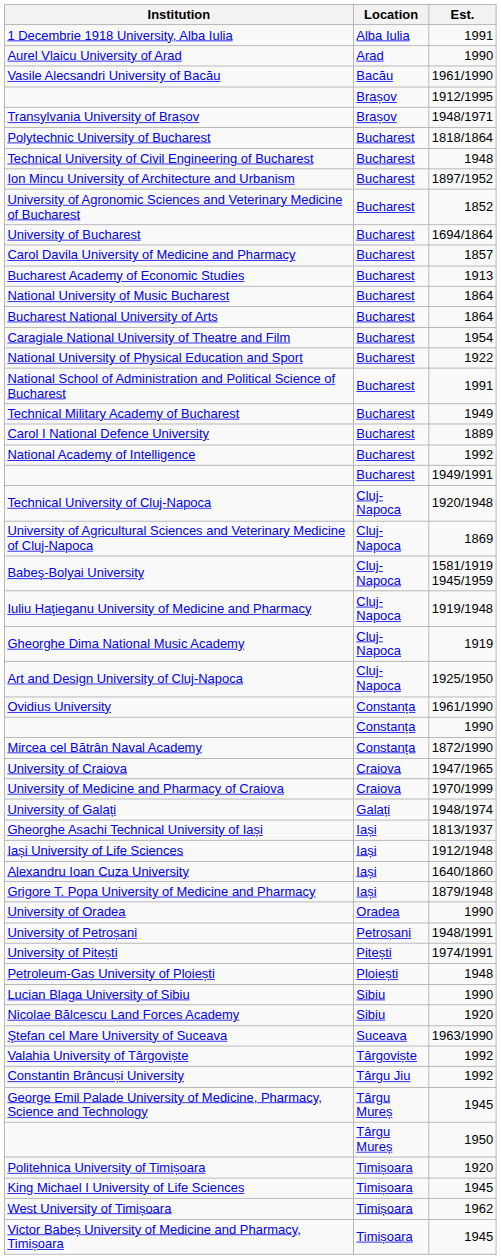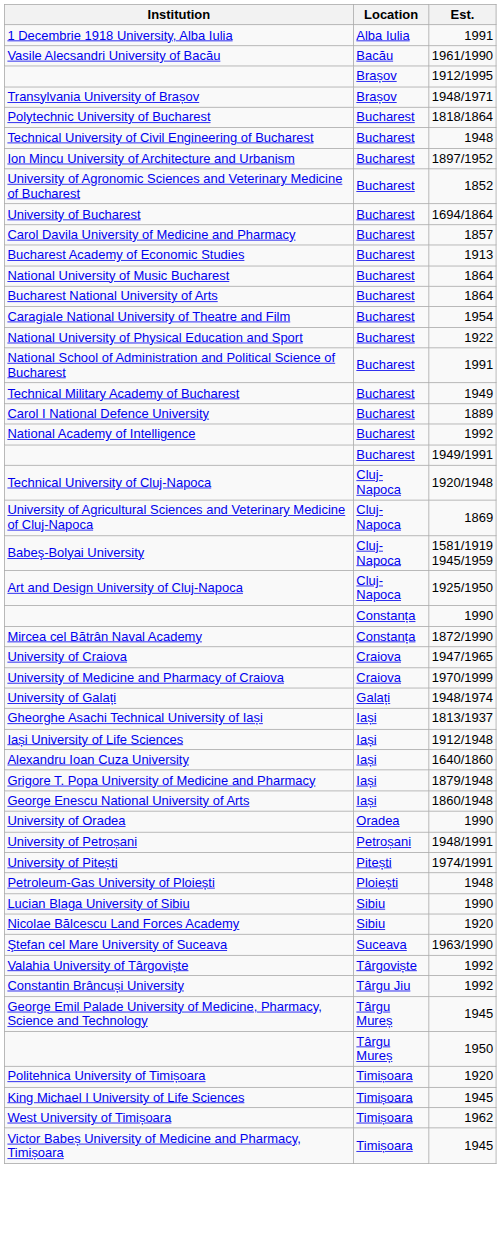 <table class="wikitable sortable" style="text-align: right;">
 <tr bgcolor="#efefef">
 <th>Institution</th>
 <th>Location</th>
 <th>Est.</th>
 </tr>
 <tr>
 <td align="left"><a href='#'>1 Decembrie 1918 University, Alba Iulia</a></td>
 <td align="left"><a href='#'>Alba Iulia</a></td>
 <td>1991</td>
-</tr>
-<tr>
-<td align="left"><a href='#'>Aurel Vlaicu University of Arad</a></td>
-<td align="left"><a href='#'>Arad</a></td>
-<td>1990</td>
 </tr>
 <tr>
 <td align="left"><a href='#'>Vasile Alecsandri University of Bacău</a></td>
 <td align="left"><a href='#'>Bacău</a></td>
 <td>1961/1990</td>
 </tr>
 <tr>
 <td align="left"></td>
 <td align="left"><a href='#'>Brașov</a></td>
 <td>1912/1995</td>
 </tr>
 <tr>
 <td align="left"><a href='#'>Transylvania University of Brașov</a></td>
 <td align="left"><a href='#'>Brașov</a></td>
 <td>1948/1971</td>
 </tr>
 <tr>
 <td align="left"><a href='#'>Polytechnic University of Bucharest</a></td>
 <td align="left"><a href='#'>Bucharest</a></td>
 <td>1818/1864</td>
 </tr>
 <tr>
 <td align="left"><a href='#'>Technical University of Civil Engineering of Bucharest</a></td>
 <td align="left"><a href='#'>Bucharest</a></td>
 <td>1948</td>
 </tr>
 <tr>
 <td align="left"><a href='#'>Ion Mincu University of Architecture and Urbanism</a></td>
 <td align="left"><a href='#'>Bucharest</a></td>
 <td>1897/1952</td>
 </tr>
 <tr>
 <td align="left"><a href='#'>University of Agronomic Sciences and Veterinary Medicine of Bucharest</a></td>
 <td align="left"><a href='#'>Bucharest</a></td>
 <td>1852</td>
 </tr>
 <tr>
 <td align="left"><a href='#'>University of Bucharest</a></td>
 <td align="left"><a href='#'>Bucharest</a></td>
 <td>1694/1864</td>
 </tr>
 <tr>
 <td align="left"><a href='#'>Carol Davila University of Medicine and Pharmacy</a></td>
 <td align="left"><a href='#'>Bucharest</a></td>
 <td>1857</td>
 </tr>
 <tr>
 <td align="left"><a href='#'>Bucharest Academy of Economic Studies</a></td>
 <td align="left"><a href='#'>Bucharest</a></td>
 <td>1913</td>
 </tr>
 <tr>
 <td align="left"><a href='#'>National University of Music Bucharest</a></td>
 <td align="left"><a href='#'>Bucharest</a></td>
 <td>1864</td>
 </tr>
 <tr>
 <td align="left"><a href='#'>Bucharest National University of Arts</a></td>
 <td align="left"><a href='#'>Bucharest</a></td>
 <td>1864</td>
 </tr>
 <tr>
 <td align="left"><a href='#'>Caragiale National University of Theatre and Film</a></td>
 <td align="left"><a href='#'>Bucharest</a></td>
 <td>1954</td>
 </tr>
 <tr>
 <td align="left"><a href='#'>National University of Physical Education and Sport</a></td>
 <td align="left"><a href='#'>Bucharest</a></td>
 <td>1922</td>
 </tr>
 <tr>
 <td align="left"><a href='#'>National School of Administration and Political Science of Bucharest</a></td>
 <td align="left"><a href='#'>Bucharest</a></td>
 <td>1991</td>
 </tr>
 <tr>
 <td align="left"><a href='#'>Technical Military Academy of Bucharest</a></td>
 <td align="left"><a href='#'>Bucharest</a></td>
 <td>1949</td>
 </tr>
 <tr>
 <td align="left"><a href='#'>Carol I National Defence University</a></td>
 <td align="left"><a href='#'>Bucharest</a></td>
 <td>1889</td>
 </tr>
 <tr>
 <td align="left"><a href='#'>National Academy of Intelligence</a></td>
 <td align="left"><a href='#'>Bucharest</a></td>
 <td>1992</td>
 </tr>
 <tr>
 <td align="left"></td>
 <td align="left"><a href='#'>Bucharest</a></td>
 <td>1949/1991</td>
 </tr>
 <tr>
 <td align="left"><a href='#'>Technical University of Cluj-Napoca</a></td>
 <td align="left"><a href='#'>Cluj-Napoca</a></td>
 <td>1920/1948</td>
 </tr>
 <tr>
 <td align="left"><a href='#'>University of Agricultural Sciences and Veterinary Medicine of Cluj-Napoca</a></td>
 <td align="left"><a href='#'>Cluj-Napoca</a></td>
 <td>1869</td>
 </tr>
 <tr>
 <td align="left"><a href='#'>Babeş-Bolyai University</a></td>
 <td align="left"><a href='#'>Cluj-Napoca</a></td>
 <td>1581/1919<br>1945/1959</td>
 </tr>
 <tr>
-<td align="left"><a href='#'>Iuliu Haţieganu University of Medicine and Pharmacy</a></td>
-<td align="left"><a href='#'>Cluj-Napoca</a></td>
-<td>1919/1948</td>
-</tr>
-<tr>
-<td align="left"><a href='#'>Gheorghe Dima National Music Academy</a></td>
-<td align="left"><a href='#'>Cluj-Napoca</a></td>
-<td>1919</td>
-</tr>
-<tr>
 <td align="left"><a href='#'>Art and Design University of Cluj-Napoca</a></td>
 <td align="left"><a href='#'>Cluj-Napoca</a></td>
 <td>1925/1950</td>
-</tr>
-<tr>
-<td align="left"><a href='#'>Ovidius University</a></td>
-<td align="left"><a href='#'>Constanța</a></td>
-<td>1961/1990</td>
 </tr>
 <tr>
 <td align="left"></td>
 <td align="left"><a href='#'>Constanța</a></td>
 <td>1990</td>
 </tr>
 <tr>
 <td align="left"><a href='#'>Mircea cel Bătrân Naval Academy</a></td>
 <td align="left"><a href='#'>Constanța</a></td>
 <td>1872/1990</td>
 </tr>
 <tr>
 <td align="left"><a href='#'>University of Craiova</a></td>
 <td align="left"><a href='#'>Craiova</a></td>
 <td>1947/1965</td>
 </tr>
 <tr>
 <td align="left"><a href='#'>University of Medicine and Pharmacy of Craiova</a></td>
 <td align="left"><a href='#'>Craiova</a></td>
 <td>1970/1999</td>
 </tr>
 <tr>
 <td align="left"><a href='#'>University of Galați</a></td>
 <td align="left"><a href='#'>Galați</a></td>
 <td>1948/1974</td>
 </tr>
 <tr>
 <td align="left"><a href='#'>Gheorghe Asachi Technical University of Iași</a></td>
 <td align="left"><a href='#'>Iași</a></td>
 <td>1813/1937</td>
 </tr>
 <tr>
 <td align="left"><a href='#'>Iași University of Life Sciences</a></td>
 <td align="left"><a href='#'>Iași</a></td>
 <td>1912/1948</td>
 </tr>
 <tr>
 <td align="left"><a href='#'>Alexandru Ioan Cuza University</a></td>
 <td align="left"><a href='#'>Iași</a></td>
 <td>1640/1860</td>
 </tr>
 <tr>
 <td align="left"><a href='#'>Grigore T. Popa University of Medicine and Pharmacy</a></td>
 <td align="left"><a href='#'>Iași</a></td>
 <td>1879/1948</td>
+</tr>
+<tr>
+<td align="left"><a href='#'>George Enescu National University of Arts</a></td>
+<td align="left"><a href='#'>Iași</a></td>
+<td>1860/1948</td>
 </tr>
 <tr>
 <td align="left"><a href='#'>University of Oradea</a></td>
 <td align="left"><a href='#'>Oradea</a></td>
 <td>1990</td>
 </tr>
 <tr>
 <td align="left"><a href='#'>University of Petroșani</a></td>
 <td align="left"><a href='#'>Petroșani</a></td>
 <td>1948/1991</td>
 </tr>
 <tr>
 <td align="left"><a href='#'>University of Pitești</a></td>
 <td align="left"><a href='#'>Pitești</a></td>
 <td>1974/1991</td>
 </tr>
 <tr>
 <td align="left"><a href='#'>Petroleum-Gas University of Ploiești</a></td>
 <td align="left"><a href='#'>Ploiești</a></td>
 <td>1948</td>
 </tr>
 <tr>
 <td align="left"><a href='#'>Lucian Blaga University of Sibiu</a></td>
 <td align="left"><a href='#'>Sibiu</a></td>
 <td>1990</td>
 </tr>
 <tr>
 <td align="left"><a href='#'>Nicolae Bălcescu Land Forces Academy</a></td>
 <td align="left"><a href='#'>Sibiu</a></td>
 <td>1920</td>
 </tr>
 <tr>
 <td align="left"><a href='#'>Ştefan cel Mare University of Suceava</a></td>
 <td align="left"><a href='#'>Suceava</a></td>
 <td>1963/1990</td>
 </tr>
 <tr>
 <td align="left"><a href='#'>Valahia University of Târgoviște</a></td>
 <td align="left"><a href='#'>Târgoviște</a></td>
 <td>1992</td>
 </tr>
 <tr>
 <td align="left"><a href='#'>Constantin Brâncuși University</a></td>
 <td align="left"><a href='#'>Târgu Jiu</a></td>
 <td>1992</td>
 </tr>
 <tr>
 <td align="left"><a href='#'>George Emil Palade University of Medicine, Pharmacy, Science and Technology</a></td>
 <td align="left"><a href='#'>Târgu Mureș</a></td>
 <td>1945</td>
 </tr>
 <tr>
 <td align="left"></td>
 <td align="left"><a href='#'>Târgu Mureș</a></td>
 <td>1950</td>
 </tr>
 <tr>
 <td align="left"><a href='#'>Politehnica University of Timișoara</a></td>
 <td align="left"><a href='#'>Timișoara</a></td>
 <td>1920</td>
 </tr>
 <tr>
 <td align="left"><a href='#'>King Michael I University of Life Sciences</a></td>
 <td align="left"><a href='#'>Timișoara</a></td>
 <td>1945</td>
 </tr>
 <tr>
 <td align="left"><a href='#'>West University of Timișoara</a></td>
 <td align="left"><a href='#'>Timișoara</a></td>
 <td>1962</td>
 </tr>
 <tr>
 <td align="left"><a href='#'>Victor Babeș University of Medicine and Pharmacy, Timișoara</a></td>
 <td align="left"><a href='#'>Timișoara</a></td>
 <td>1945</td>
 </tr>
 </table>
